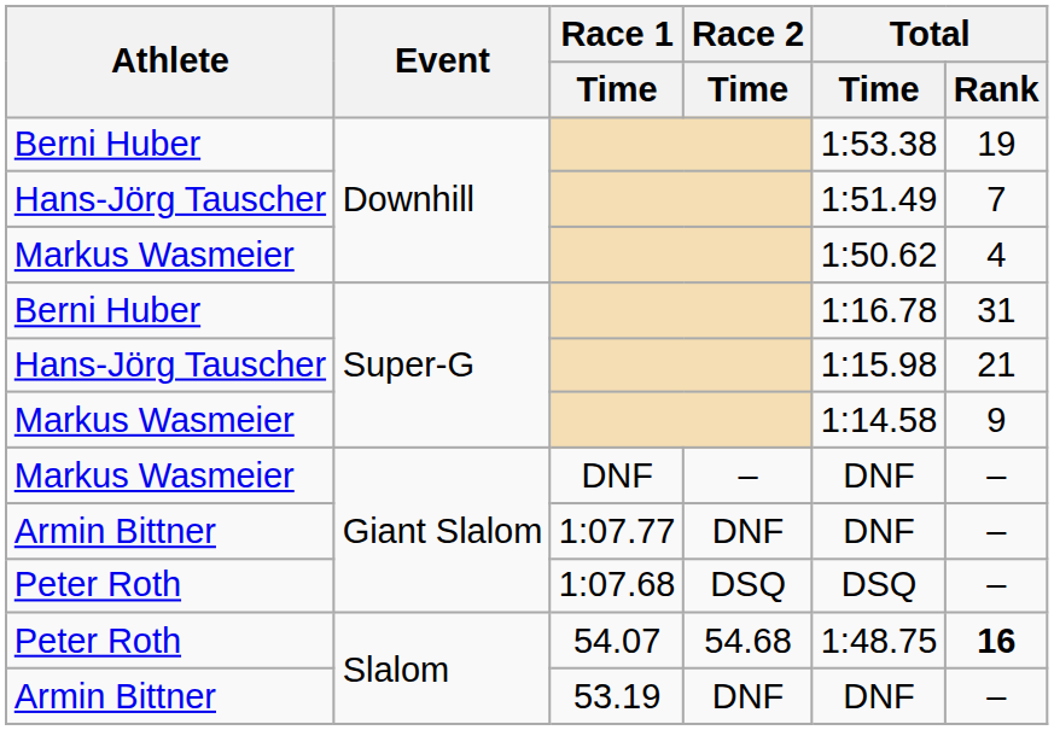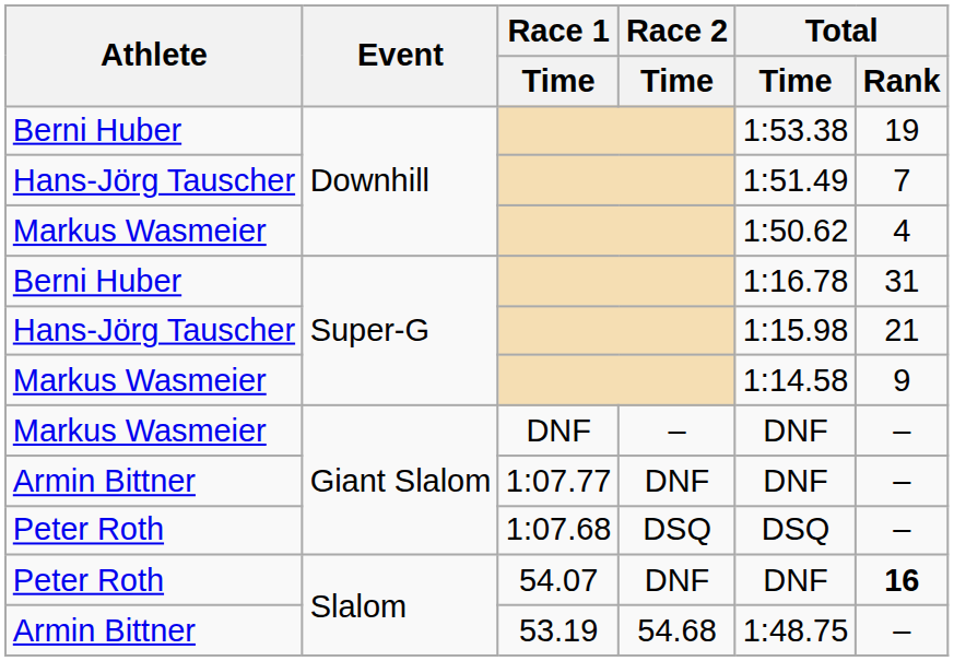 <table class="wikitable" style="font-size:90%">
 <tr>
 <th rowspan="2">Athlete</th>
 <th rowspan="2">Event</th>
 <th>Race 1</th>
 <th>Race 2</th>
 <th colspan="2">Total</th>
 </tr>
 <tr>
 <th>Time</th>
 <th>Time</th>
 <th>Time</th>
 <th>Rank</th>
 </tr>
 <tr>
 <td><a href='#'>Berni Huber</a></td>
 <td rowspan="3">Downhill</td>
 <td colspan="2" bgcolor="wheat"></td>
 <td align="center">1:53.38</td>
 <td align="center">19</td>
 </tr>
 <tr>
 <td><a href='#'>Hans-Jörg Tauscher</a></td>
 <td colspan="2" bgcolor="wheat"></td>
 <td align="center">1:51.49</td>
 <td align="center">7</td>
 </tr>
 <tr>
 <td><a href='#'>Markus Wasmeier</a></td>
 <td colspan="2" bgcolor="wheat"></td>
 <td align="center">1:50.62</td>
 <td align="center">4</td>
 </tr>
 <tr>
 <td><a href='#'>Berni Huber</a></td>
 <td rowspan="3">Super-G</td>
 <td colspan="2" bgcolor="wheat"></td>
 <td align="center">1:16.78</td>
 <td align="center">31</td>
 </tr>
 <tr>
 <td><a href='#'>Hans-Jörg Tauscher</a></td>
 <td colspan="2" bgcolor="wheat"></td>
 <td align="center">1:15.98</td>
 <td align="center">21</td>
 </tr>
 <tr>
 <td><a href='#'>Markus Wasmeier</a></td>
 <td colspan="2" bgcolor="wheat"></td>
 <td align="center">1:14.58</td>
 <td align="center">9</td>
 </tr>
 <tr>
 <td><a href='#'>Markus Wasmeier</a></td>
 <td rowspan="3">Giant Slalom</td>
 <td align="center">DNF</td>
 <td align="center">–</td>
 <td align="center">DNF</td>
 <td align="center">–</td>
 </tr>
 <tr>
 <td><a href='#'>Armin Bittner</a></td>
 <td align="center">1:07.77</td>
 <td align="center">DNF</td>
 <td align="center">DNF</td>
 <td align="center">–</td>
 </tr>
 <tr>
 <td><a href='#'>Peter Roth</a></td>
 <td align="center">1:07.68</td>
 <td align="center">DSQ</td>
 <td align="center">DSQ</td>
 <td align="center">–</td>
 </tr>
 <tr>
 <td><a href='#'>Peter Roth</a></td>
 <td rowspan="2">Slalom</td>
 <td align="center">54.07</td>
-<td align="center">54.68</td>
-<td align="center">1:48.75</td>
+<td align="center">DNF</td>
+<td align="center">DNF</td>
 <td align="center"><strong>16</strong></td>
 </tr>
 <tr>
 <td><a href='#'>Armin Bittner</a></td>
 <td align="center">53.19</td>
-<td align="center">DNF</td>
-<td align="center">DNF</td>
+<td align="center">54.68</td>
+<td align="center">1:48.75</td>
 <td align="center">–</td>
 </tr>
 </table>
